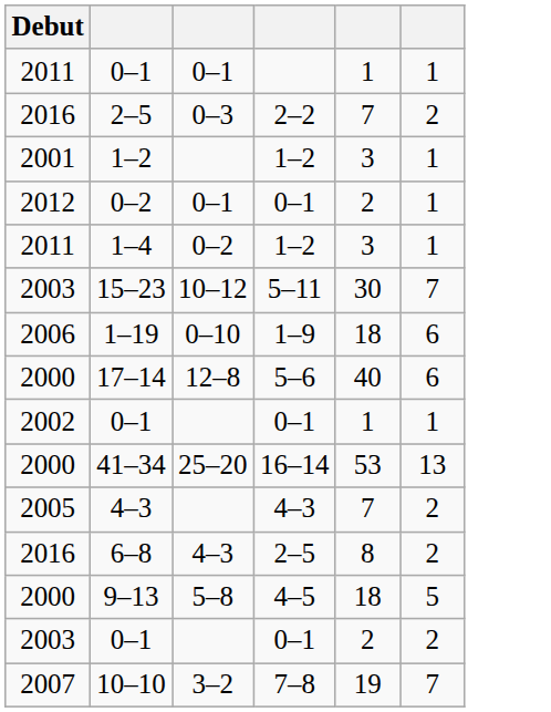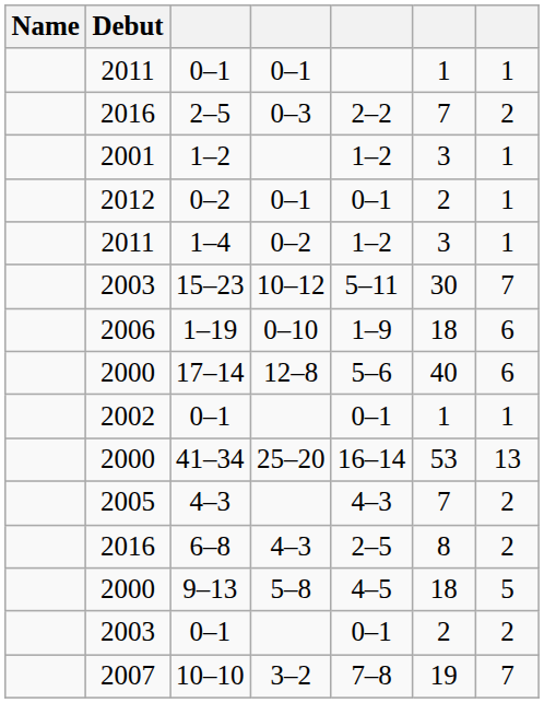 <table class="wikitable sortable" style="text-align:center">
 <tr>
+<th>Name</th>
 <th>Debut</th>
 <th width=40></th>
 <th width=40></th>
 <th width=40></th>
 <th width=30></th>
 <th width=30></th>
 </tr>
 <tr>
+<td align="left"></td>
 <td>2011</td>
 <td>0–1</td>
 <td>0–1</td>
 <td></td>
 <td>1</td>
 <td>1</td>
 </tr>
 <tr>
+<td align="left"></td>
 <td>2016</td>
 <td>2–5</td>
 <td>0–3</td>
 <td>2–2</td>
 <td>7</td>
 <td>2</td>
 </tr>
 <tr>
+<td align="left"></td>
 <td>2001</td>
 <td>1–2</td>
 <td></td>
 <td>1–2</td>
 <td>3</td>
 <td>1</td>
 </tr>
 <tr>
+<td align="left"></td>
 <td>2012</td>
 <td>0–2</td>
 <td>0–1</td>
 <td>0–1</td>
 <td>2</td>
 <td>1</td>
 </tr>
 <tr>
+<td align="left"></td>
 <td>2011</td>
 <td>1–4</td>
 <td>0–2</td>
 <td>1–2</td>
 <td>3</td>
 <td>1</td>
 </tr>
 <tr>
+<td align="left"></td>
 <td>2003</td>
 <td>15–23</td>
 <td>10–12</td>
 <td>5–11</td>
 <td>30</td>
 <td>7</td>
 </tr>
 <tr>
+<td align="left"></td>
 <td>2006</td>
 <td>1–19</td>
 <td>0–10</td>
 <td>1–9</td>
 <td>18</td>
 <td>6</td>
 </tr>
 <tr>
+<td align="left"></td>
 <td>2000</td>
 <td>17–14</td>
 <td>12–8</td>
 <td>5–6</td>
 <td>40</td>
 <td>6</td>
 </tr>
 <tr>
+<td align="left"></td>
 <td>2002</td>
 <td>0–1</td>
 <td></td>
 <td>0–1</td>
 <td>1</td>
 <td>1</td>
 </tr>
 <tr>
+<td align="left"></td>
 <td>2000</td>
 <td>41–34</td>
 <td>25–20</td>
 <td>16–14</td>
 <td>53</td>
 <td>13</td>
 </tr>
 <tr>
+<td align="left"></td>
 <td>2005</td>
 <td>4–3</td>
 <td></td>
 <td>4–3</td>
 <td>7</td>
 <td>2</td>
 </tr>
 <tr>
+<td align="left"></td>
 <td>2016</td>
 <td>6–8</td>
 <td>4–3</td>
 <td>2–5</td>
 <td>8</td>
 <td>2</td>
 </tr>
 <tr>
+<td align="left"></td>
 <td>2000</td>
 <td>9–13</td>
 <td>5–8</td>
 <td>4–5</td>
 <td>18</td>
 <td>5</td>
 </tr>
 <tr>
+<td align="left"></td>
 <td>2003</td>
 <td>0–1</td>
 <td></td>
 <td>0–1</td>
 <td>2</td>
 <td>2</td>
 </tr>
 <tr>
+<td align="left"></td>
 <td>2007</td>
 <td>10–10</td>
 <td>3–2</td>
 <td>7–8</td>
 <td>19</td>
 <td>7</td>
 </tr>
 </table>
